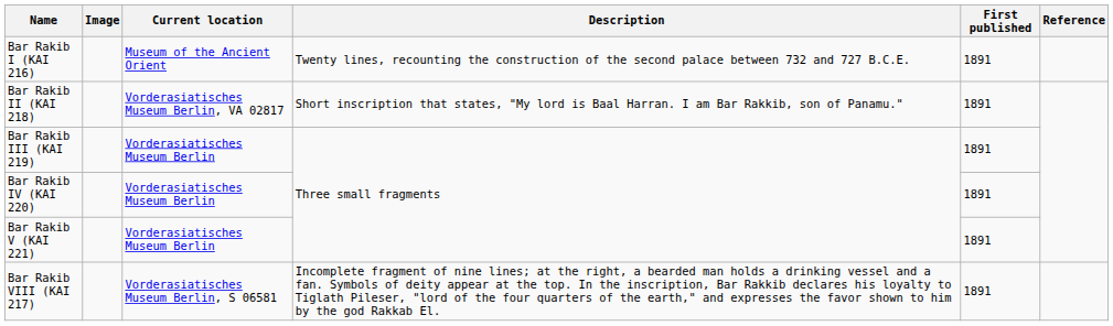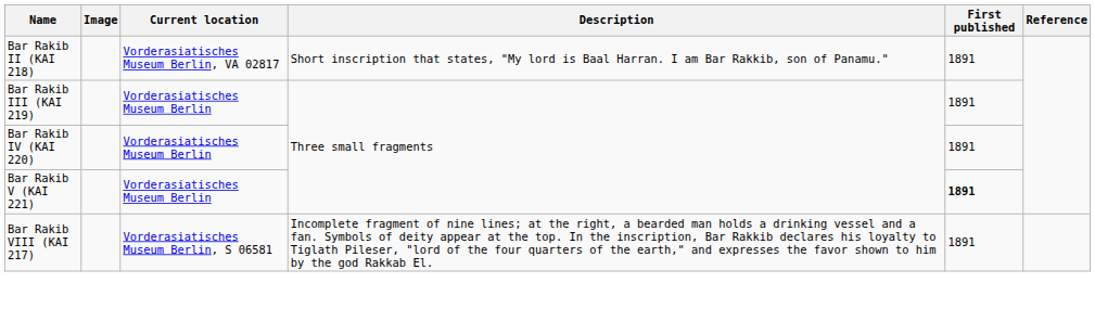 <table class="wikitable sortable">
 <tr>
 <th>Name</th>
 <th>Image</th>
 <th>Current location</th>
 <th>Description</th>
 <th>First published</th>
 <th>Reference</th>
-</tr>
-<tr>
-<td>Bar Rakib I (KAI 216)</td>
-<td></td>
-<td><a href='#'>Museum of the Ancient Orient</a></td>
-<td>Twenty lines, recounting the construction of the second palace between 732 and 727 B.C.E.</td>
-<td>1891</td>
-<td></td>
 </tr>
 <tr>
 <td>Bar Rakib II (KAI 218)</td>
 <td></td>
 <td><a href='#'>Vorderasiatisches Museum Berlin</a>, VA 02817</td>
 <td>Short inscription that states, "My lord is Baal Harran. I am Bar Rakkib, son of Panamu."</td>
 <td>1891</td>
 <td rowspan="4"></td>
 </tr>
 <tr>
 <td>Bar Rakib III (KAI 219)</td>
 <td></td>
 <td><a href='#'>Vorderasiatisches Museum Berlin</a></td>
 <td rowspan="3">Three small fragments</td>
 <td>1891</td>
 </tr>
 <tr>
 <td>Bar Rakib IV (KAI 220)</td>
 <td></td>
 <td><a href='#'>Vorderasiatisches Museum Berlin</a></td>
 <td>1891</td>
 </tr>
 <tr>
 <td>Bar Rakib V (KAI 221)</td>
 <td></td>
 <td><a href='#'>Vorderasiatisches Museum Berlin</a></td>
-<td>1891</td>
+<td><strong>1891</strong></td>
 </tr>
 <tr>
 <td>Bar Rakib VIII (KAI 217)</td>
 <td></td>
 <td><a href='#'>Vorderasiatisches Museum Berlin</a>, S 06581</td>
 <td>Incomplete fragment of nine lines; at the right, a bearded man holds a drinking vessel and a fan. Symbols of deity appear at the top. In the inscription, Bar Rakkib declares his loyalty to Tiglath Pileser, "lord of the four quarters of the earth," and expresses the favor shown to him by the god Rakkab El.</td>
 <td>1891</td>
 <td></td>
 </tr>
 </table>
